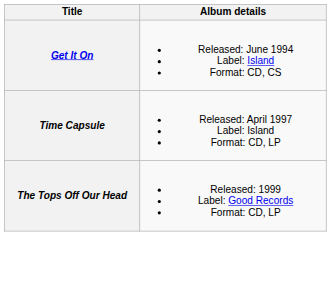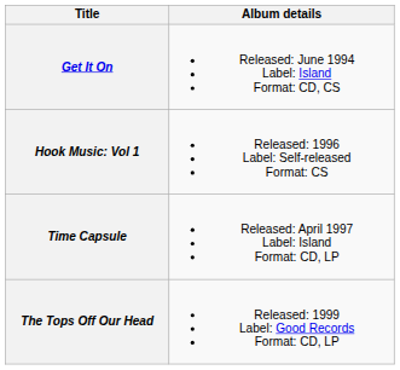 <table class="wikitable plainrowheaders" style="text-align:center;" border="1">
 <tr>
 <th scope="col" style="width:13em;">Title</th>
 <th scope="col" style="width:18em;">Album details</th>
 </tr>
 <tr>
 <th scope="row"><em><a href='#'>Get It On</a></em></th>
 <td><br><ul><li>Released: June 1994</li><li>Label: <a href='#'>Island</a></li><li>Format: CD, CS</li></ul></td>
 </tr>
 <tr>
+<th scope="row"><em>Hook Music: Vol 1</em><br></th>
+<td><br><ul><li>Released: 1996</li><li>Label: Self-released</li><li>Format: CS</li></ul></td>
+</tr>
+<tr>
 <th scope="row"><em>Time Capsule</em></th>
 <td><br><ul><li>Released: April 1997</li><li>Label: Island</li><li>Format: CD, LP</li></ul></td>
 </tr>
 <tr>
 <th scope="row"><em>The Tops Off Our Head</em></th>
 <td><br><ul><li>Released: 1999</li><li>Label: <a href='#'>Good Records</a></li><li>Format: CD, LP</li></ul></td>
 </tr>
 </table>
